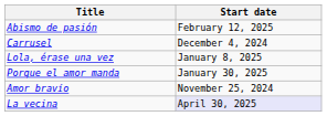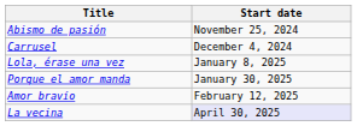 <table class="wikitable sortable" style="width:50%; font-size:100%;">
 <tr>
 <th>Title</th>
 <th>Start date</th>
 </tr>
 <tr>
 <td><em><a href='#'>Abismo de pasión</a></em></td>
-<td>February 12, 2025</td>
+<td>November 25, 2024</td>
 </tr>
 <tr>
 <td><em><a href='#'>Carrusel</a></em></td>
 <td>December 4, 2024</td>
 </tr>
 <tr>
 <td><em><a href='#'>Lola, érase una vez</a></em></td>
 <td>January 8, 2025</td>
 </tr>
 <tr>
 <td><em><a href='#'>Porque el amor manda</a></em></td>
 <td>January 30, 2025</td>
 </tr>
 <tr>
 <td><em><a href='#'>Amor bravío</a></em></td>
-<td>November 25, 2024</td>
+<td>February 12, 2025</td>
 </tr>
 <tr>
 <td><em><a href='#'>La vecina</a></em></td>
 <td style="background: lavender;">April 30, 2025</td>
 </tr>
 </table>
